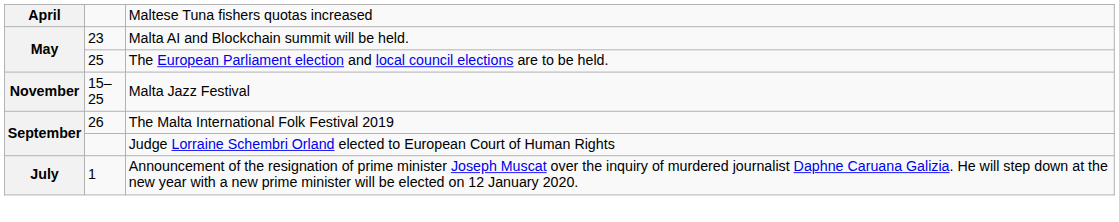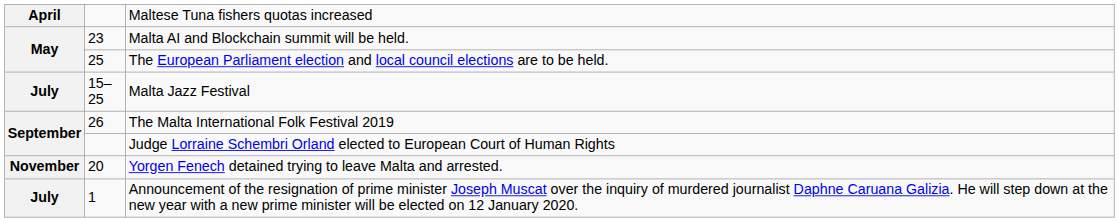 <table class="wikitable">
 <tr>
 <th>April</th>
 <td></td>
 <td>Maltese Tuna fishers quotas increased</td>
 </tr>
 <tr>
 <th rowspan="3">May</th>
 <td>23</td>
 <td rowspan="2">Malta AI and Blockchain summit will be held.</td>
 </tr>
 <tr>
 <td rowspan="2">25</td>
 </tr>
 <tr>
 <td>The <a href='#'>European Parliament election</a> and <a href='#'>local council elections</a> are to be held.</td>
 </tr>
 <tr>
-<th>November</th>
+<th>July</th>
 <td>15–25</td>
 <td>Malta Jazz Festival</td>
 </tr>
 <tr>
 <th rowspan="2">September</th>
 <td>26</td>
 <td>The Malta International Folk Festival 2019</td>
 </tr>
 <tr>
 <td></td>
 <td>Judge <a href='#'>Lorraine Schembri Orland</a> elected to European Court of Human Rights</td>
 </tr>
 <tr>
+<th>November</th>
+<td>20</td>
+<td><a href='#'>Yorgen Fenech</a> detained trying to leave Malta and arrested.</td>
+</tr>
+<tr>
 <th>July</th>
 <td>1</td>
 <td>Announcement of the resignation of prime minister <a href='#'>Joseph Muscat</a> over the inquiry of murdered journalist <a href='#'>Daphne Caruana Galizia</a>. He will step down at the new year with a new prime minister will be elected on 12 January 2020.</td>
 </tr>
 </table>
